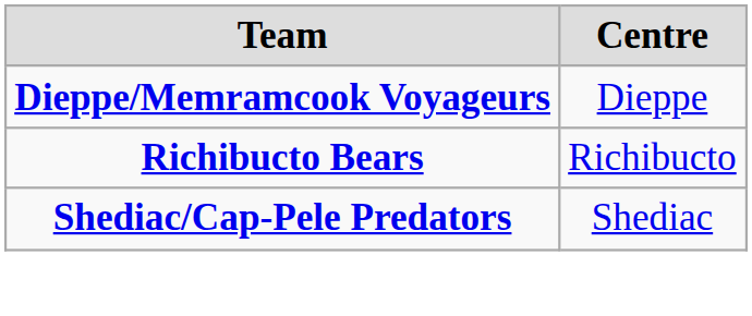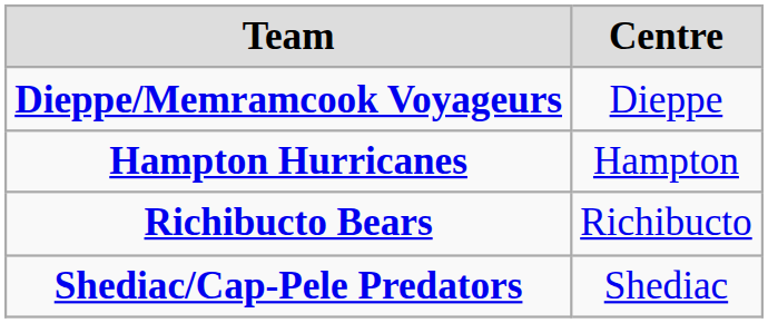 <table class="wikitable">
 <tr align="center"  bgcolor="#dddddd">
 <td><strong>Team</strong></td>
 <td><strong>Centre</strong></td>
 </tr>
 <tr align="center">
 <td><strong><a href='#'>Dieppe/Memramcook Voyageurs</a></strong></td>
 <td><a href='#'>Dieppe</a></td>
 </tr>
 <tr align="center">
+<td><strong><a href='#'>Hampton Hurricanes</a></strong></td>
+<td><a href='#'>Hampton</a></td>
+</tr>
+<tr align="center">
 <td><strong><a href='#'>Richibucto Bears</a></strong></td>
 <td><a href='#'>Richibucto</a></td>
 </tr>
 <tr align="center">
 <td><strong><a href='#'>Shediac/Cap-Pele Predators</a></strong></td>
 <td><a href='#'>Shediac</a></td>
 </tr>
 </table>
